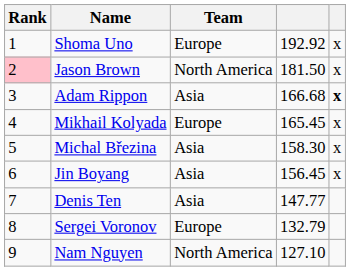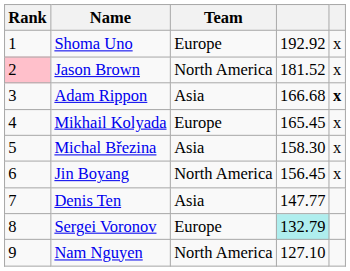 <table class="wikitable sortable">
 <tr>
 <th>Rank</th>
 <th>Name</th>
 <th>Team</th>
 <th></th>
 <th></th>
 </tr>
 <tr>
 <td>1</td>
 <td><a href='#'>Shoma Uno</a></td>
 <td>Europe</td>
 <td>192.92</td>
 <td style="text-align:center">x</td>
 </tr>
 <tr>
 <td style="background: pink;">2</td>
 <td><a href='#'>Jason Brown</a></td>
 <td>North America</td>
-<td>181.50</td>
+<td>181.52</td>
 <td style="text-align:center">x</td>
 </tr>
 <tr>
 <td>3</td>
 <td><a href='#'>Adam Rippon</a></td>
 <td>Asia</td>
 <td>166.68</td>
 <td style="text-align:center"><strong>x</strong></td>
 </tr>
 <tr>
 <td>4</td>
 <td><a href='#'>Mikhail Kolyada</a></td>
 <td>Europe</td>
 <td>165.45</td>
 <td style="text-align:center">x</td>
 </tr>
 <tr>
 <td>5</td>
 <td><a href='#'>Michal Březina</a></td>
 <td>Asia</td>
 <td>158.30</td>
 <td style="text-align:center">x</td>
 </tr>
 <tr>
 <td>6</td>
 <td><a href='#'>Jin Boyang</a></td>
-<td>Asia</td>
+<td>North America</td>
 <td>156.45</td>
 <td style="text-align:center">x</td>
 </tr>
 <tr>
 <td>7</td>
 <td><a href='#'>Denis Ten</a></td>
 <td>Asia</td>
 <td>147.77</td>
 <td></td>
 </tr>
 <tr>
 <td>8</td>
 <td><a href='#'>Sergei Voronov</a></td>
 <td>Europe</td>
-<td>132.79</td>
+<td style="background: paleturquoise;">132.79</td>
 <td></td>
 </tr>
 <tr>
 <td>9</td>
 <td><a href='#'>Nam Nguyen</a></td>
 <td>North America</td>
 <td>127.10</td>
 <td></td>
 </tr>
 </table>
